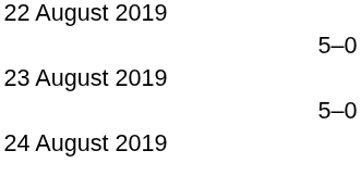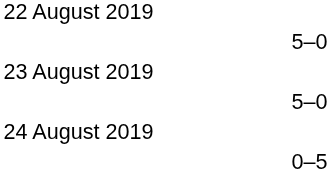 <table style="font-size:90%">
 <tr>
 <th width=150></th>
 <th width=100></th>
 <th width=150></th>
 </tr>
 <tr>
 <td colspan=2>22 August 2019</td>
 </tr>
 <tr>
 <td align=right><strong></strong></td>
 <td align=center>5–0</td>
 <td></td>
 </tr>
 <tr>
 <td colspan=2>23 August 2019</td>
 </tr>
 <tr>
 <td align=right><strong></strong></td>
 <td align=center>5–0</td>
 <td></td>
 </tr>
 <tr>
 <td colspan=2>24 August 2019</td>
 </tr>
+<tr>
+<td align=right></td>
+<td align=center>0–5</td>
+<td><strong></strong></td>
+</tr>
 </table>
